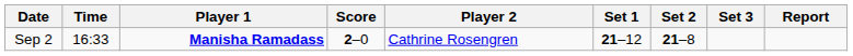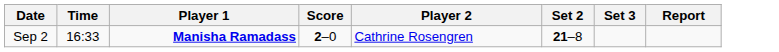 <table class="nowrap wikitable" style="font-size:90%; text-align:center">
 <tr>
 <th width="50">Date</th>
 <th width="50">Time</th>
 <th width="200">Player 1</th>
 <th width="50">Score</th>
 <th width="200">Player 2</th>
-<th width="50">Set 1</th>
 <th width="50">Set 2</th>
 <th width="50">Set 3</th>
 <th width="75">Report</th>
 </tr>
 <tr>
 <td>Sep 2</td>
 <td>16:33</td>
 <td align="right"><strong><a href='#'>Manisha Ramadass</a></strong> </td>
 <td><strong>2</strong>–0</td>
 <td align="left"> <a href='#'>Cathrine Rosengren</a></td>
-<td><strong>21</strong>–12</td>
 <td><strong>21</strong>–8</td>
 <td></td>
 <td></td>
 </tr>
 </table>
